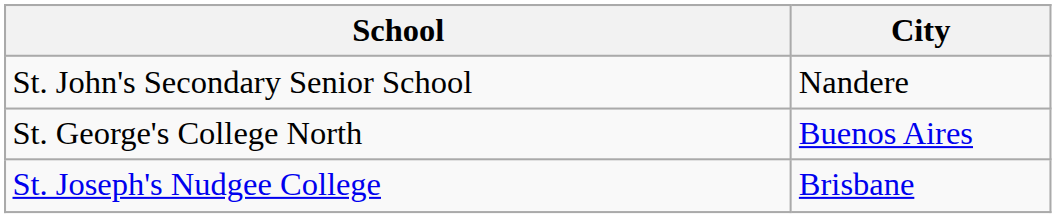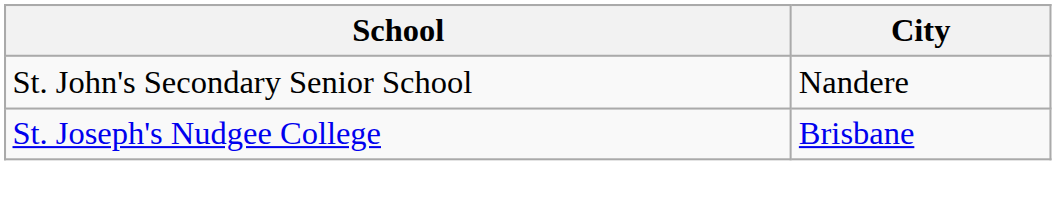 <table border="1" class="wikitable">
 <tr>
 <th width="380">School</th>
 <th width="120">City</th>
 </tr>
 <tr>
 <td> St. John's Secondary Senior School</td>
 <td>Nandere</td>
 </tr>
 <tr>
-<td> St. George's College North</td>
-<td><a href='#'>Buenos Aires</a></td>
-</tr>
-<tr>
 <td> <a href='#'>St. Joseph's Nudgee College</a></td>
 <td><a href='#'>Brisbane</a></td>
 </tr>
 </table>
